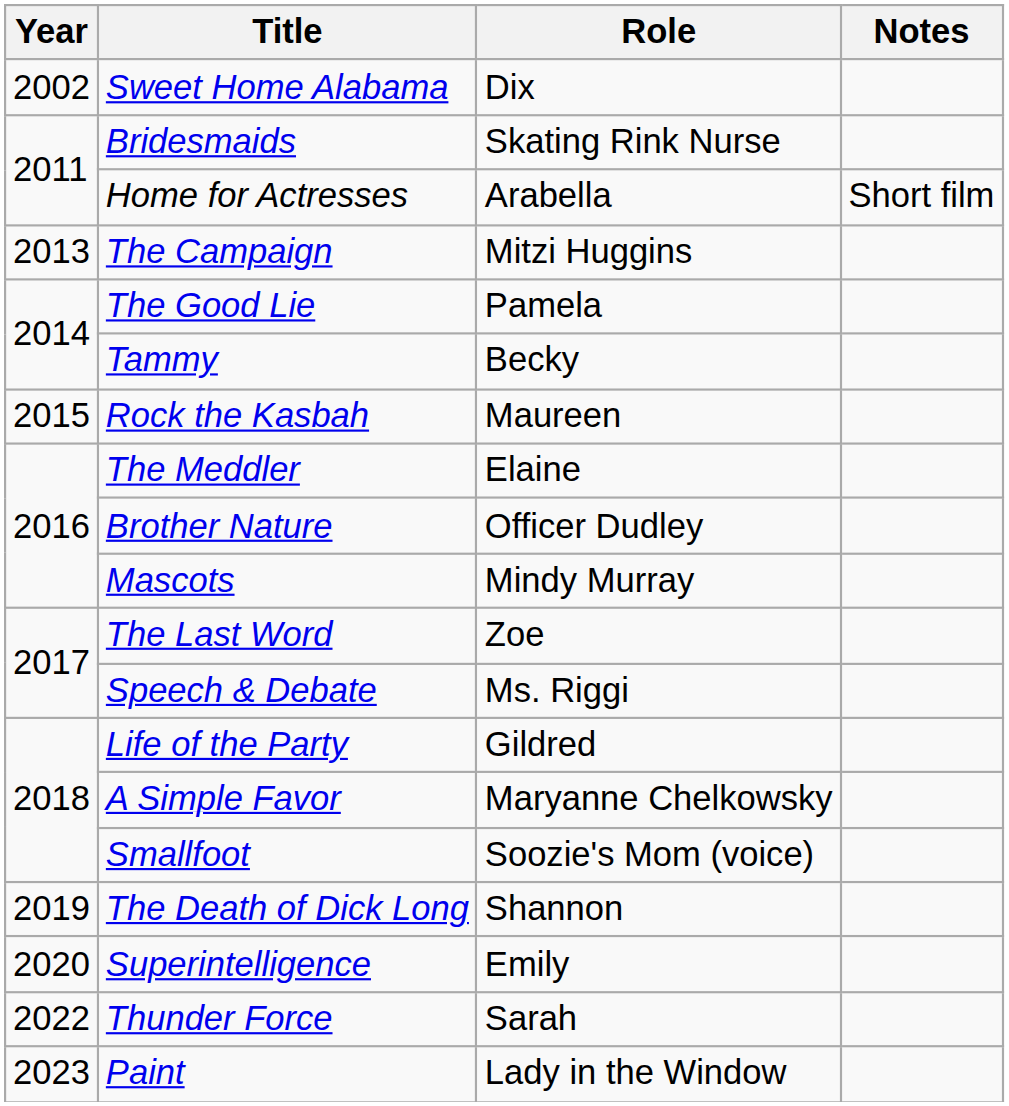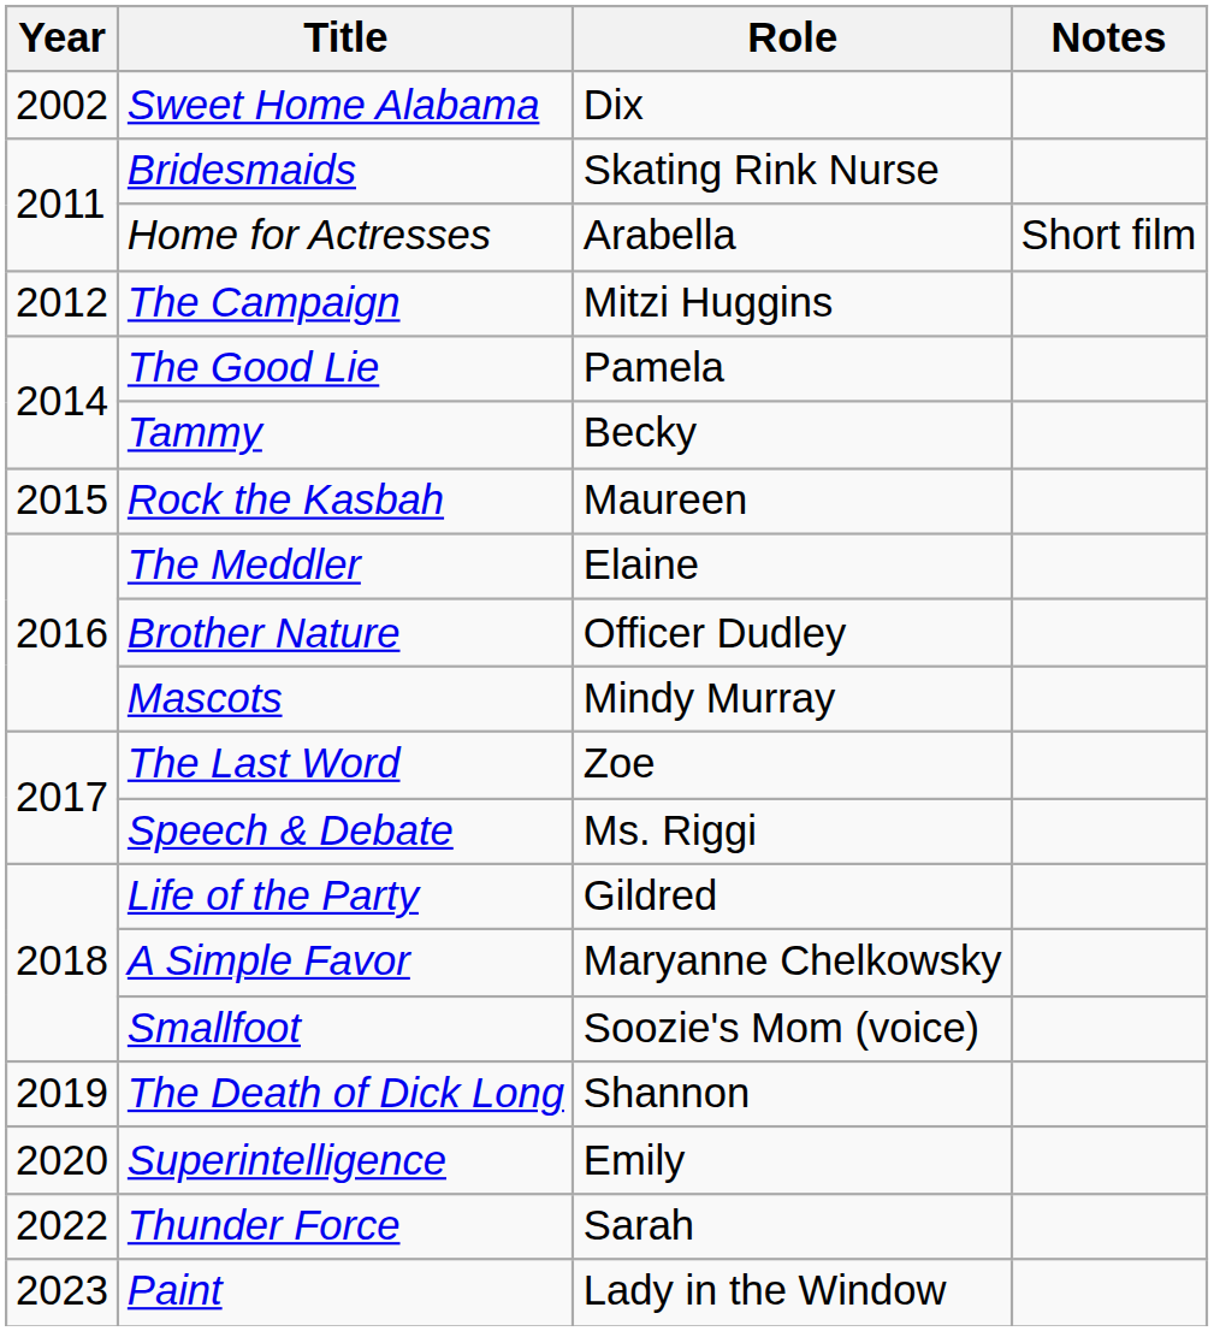 <table class="wikitable">
 <tr>
 <th>Year</th>
 <th>Title</th>
 <th>Role</th>
 <th>Notes</th>
 </tr>
 <tr>
 <td>2002</td>
 <td><em><a href='#'>Sweet Home Alabama</a></em></td>
 <td>Dix</td>
 <td></td>
 </tr>
 <tr>
 <td rowspan=2>2011</td>
 <td><em><a href='#'>Bridesmaids</a></em></td>
 <td>Skating Rink Nurse</td>
 <td></td>
 </tr>
 <tr>
 <td><em>Home for Actresses</em></td>
 <td>Arabella</td>
 <td>Short film</td>
 </tr>
 <tr>
-<td>2013</td>
+<td>2012</td>
 <td><em><a href='#'>The Campaign</a></em></td>
 <td>Mitzi Huggins</td>
 <td></td>
 </tr>
 <tr>
 <td rowspan=2>2014</td>
 <td><em><a href='#'>The Good Lie</a></em></td>
 <td>Pamela</td>
 <td></td>
 </tr>
 <tr>
 <td><em><a href='#'>Tammy</a></em></td>
 <td>Becky</td>
 <td></td>
 </tr>
 <tr>
 <td>2015</td>
 <td><em><a href='#'>Rock the Kasbah</a></em></td>
 <td>Maureen</td>
 <td></td>
 </tr>
 <tr>
 <td rowspan=3>2016</td>
 <td><em><a href='#'>The Meddler</a></em></td>
 <td>Elaine</td>
 <td></td>
 </tr>
 <tr>
 <td><em><a href='#'>Brother Nature</a></em></td>
 <td>Officer Dudley</td>
 <td></td>
 </tr>
 <tr>
 <td><em><a href='#'>Mascots</a></em></td>
 <td>Mindy Murray</td>
 <td></td>
 </tr>
 <tr>
 <td rowspan=2>2017</td>
 <td><em><a href='#'>The Last Word</a></em></td>
 <td>Zoe</td>
 <td></td>
 </tr>
 <tr>
 <td><em><a href='#'>Speech & Debate</a></em></td>
 <td>Ms. Riggi</td>
 <td></td>
 </tr>
 <tr>
 <td rowspan=3>2018</td>
 <td><em><a href='#'>Life of the Party</a></em></td>
 <td>Gildred</td>
 <td></td>
 </tr>
 <tr>
 <td><em><a href='#'>A Simple Favor</a></em></td>
 <td>Maryanne Chelkowsky</td>
 <td></td>
 </tr>
 <tr>
 <td><em><a href='#'>Smallfoot</a></em></td>
 <td>Soozie's Mom (voice)</td>
 <td></td>
 </tr>
 <tr>
 <td>2019</td>
 <td><em><a href='#'>The Death of Dick Long</a></em></td>
 <td>Shannon</td>
 <td></td>
 </tr>
 <tr>
 <td>2020</td>
 <td><em><a href='#'>Superintelligence</a></em></td>
 <td>Emily</td>
 <td></td>
 </tr>
 <tr>
 <td>2022</td>
 <td><em><a href='#'>Thunder Force</a></em></td>
 <td>Sarah</td>
 <td></td>
 </tr>
 <tr>
 <td>2023</td>
 <td><em><a href='#'>Paint</a></em></td>
 <td>Lady in the Window</td>
 <td></td>
 </tr>
 </table>
